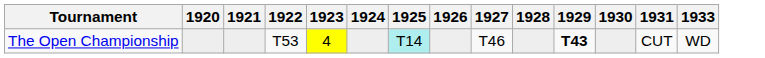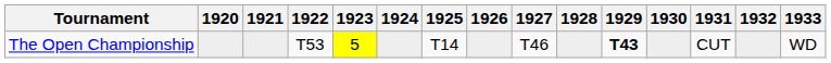 <table class="wikitable" style="font-size:95%;text-align:center;">
 <tr>
 <th>Tournament</th>
 <th>1920</th>
 <th>1921</th>
 <th>1922</th>
 <th>1923</th>
 <th>1924</th>
 <th>1925</th>
 <th>1926</th>
 <th>1927</th>
 <th>1928</th>
 <th>1929</th>
 <th>1930</th>
 <th>1931</th>
+<th>1932</th>
 <th>1933</th>
 </tr>
 <tr>
 <td align=left><a href='#'>The Open Championship</a></td>
 <td style="background:#eeeeee;"></td>
 <td style="background:#eeeeee;"></td>
 <td>T53</td>
-<td style="background:yellow;">4</td>
+<td style="background:yellow;">5</td>
 <td style="background:#eeeeee;"></td>
-<td style="background: paleturquoise;">T14</td>
+<td>T14</td>
 <td style="background:#eeeeee;"></td>
 <td>T46</td>
 <td style="background:#eeeeee;"></td>
 <td><strong>T43</strong></td>
 <td style="background:#eeeeee;"></td>
 <td>CUT</td>
+<td style="background:#eeeeee;"></td>
 <td>WD</td>
 </tr>
 </table>
